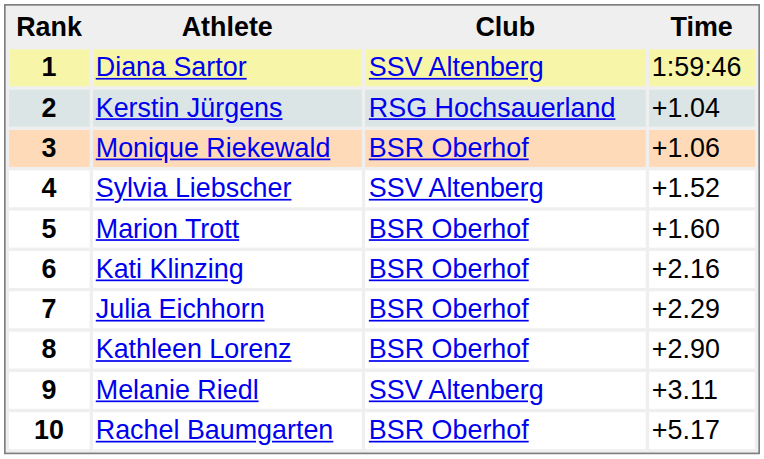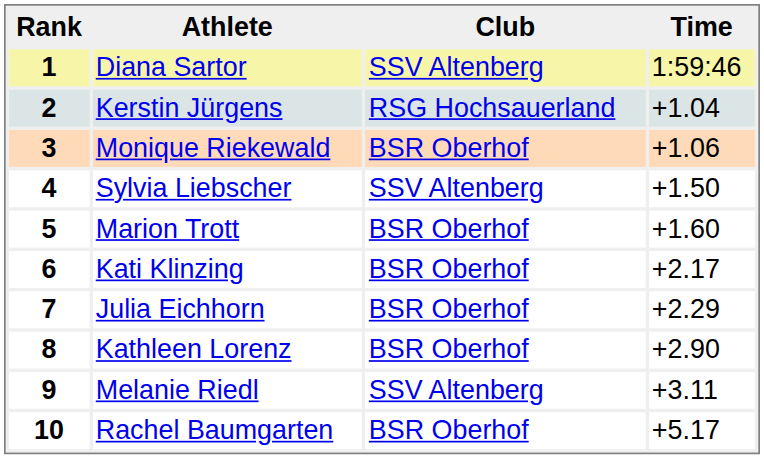 <table style="border:1px solid #808080; background-color:#EFEFEF;" cellspacing="2" cellpadding="2" width="450">
 <tr bgcolor="#EFEFEF">
 <th>Rank</th>
 <th>Athlete</th>
 <th>Club</th>
 <th>Time</th>
 </tr>
 <tr valign="top" bgcolor="#F7F6A8">
 <th>1</th>
 <td><a href='#'>Diana Sartor</a></td>
 <td><a href='#'>SSV Altenberg</a></td>
 <td>1:59:46</td>
 </tr>
 <tr valign="top" bgcolor="#DCE5E5">
 <th>2</th>
 <td><a href='#'>Kerstin Jürgens</a></td>
 <td><a href='#'>RSG Hochsauerland</a></td>
 <td>+1.04</td>
 </tr>
 <tr valign="top" bgcolor="#FFDAB9">
 <th>3</th>
 <td><a href='#'>Monique Riekewald</a></td>
 <td><a href='#'>BSR Oberhof</a></td>
 <td>+1.06</td>
 </tr>
 <tr valign="top" bgcolor="#FFFFFF">
 <th>4</th>
 <td><a href='#'>Sylvia Liebscher</a></td>
 <td><a href='#'>SSV Altenberg</a></td>
-<td>+1.52</td>
+<td>+1.50</td>
 </tr>
 <tr valign="top" bgcolor="#FFFFFF">
 <th>5</th>
 <td><a href='#'>Marion Trott</a></td>
 <td><a href='#'>BSR Oberhof</a></td>
 <td>+1.60</td>
 </tr>
 <tr valign="top" bgcolor="#FFFFFF">
 <th>6</th>
 <td><a href='#'>Kati Klinzing</a></td>
 <td><a href='#'>BSR Oberhof</a></td>
-<td>+2.16</td>
+<td>+2.17</td>
 </tr>
 <tr valign="top" bgcolor="#FFFFFF">
 <th>7</th>
 <td><a href='#'>Julia Eichhorn</a></td>
 <td><a href='#'>BSR Oberhof</a></td>
 <td>+2.29</td>
 </tr>
 <tr valign="top" bgcolor="#FFFFFF">
 <th>8</th>
 <td><a href='#'>Kathleen Lorenz</a></td>
 <td><a href='#'>BSR Oberhof</a></td>
 <td>+2.90</td>
 </tr>
 <tr valign="top" bgcolor="#FFFFFF">
 <th>9</th>
 <td><a href='#'>Melanie Riedl</a></td>
 <td><a href='#'>SSV Altenberg</a></td>
 <td>+3.11</td>
 </tr>
 <tr valign="top" bgcolor="#FFFFFF">
 <th>10</th>
 <td><a href='#'>Rachel Baumgarten</a></td>
 <td><a href='#'>BSR Oberhof</a></td>
 <td>+5.17</td>
 </tr>
 </table>
